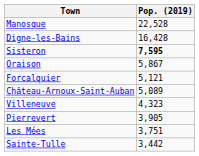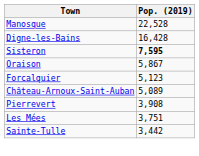 <table class="wikitable">
 <tr>
 <th>Town</th>
 <th>Pop. (2019)</th>
 </tr>
 <tr>
 <td><a href='#'>Manosque</a></td>
 <td>22,528</td>
 </tr>
 <tr>
 <td><a href='#'>Digne-les-Bains</a></td>
 <td>16,428</td>
 </tr>
 <tr>
 <td><a href='#'>Sisteron</a></td>
 <td><strong>7,595</strong></td>
 </tr>
 <tr>
 <td><a href='#'>Oraison</a></td>
 <td>5,867</td>
 </tr>
 <tr>
 <td><a href='#'>Forcalquier</a></td>
-<td>5,121</td>
+<td>5,123</td>
 </tr>
 <tr>
 <td><a href='#'>Château-Arnoux-Saint-Auban</a></td>
 <td>5,089</td>
 </tr>
 <tr>
-<td><a href='#'>Villeneuve</a></td>
-<td>4,323</td>
-</tr>
-<tr>
 <td><a href='#'>Pierrevert</a></td>
-<td>3,905</td>
+<td>3,908</td>
 </tr>
 <tr>
 <td><a href='#'>Les Mées</a></td>
 <td>3,751</td>
 </tr>
 <tr>
 <td><a href='#'>Sainte-Tulle</a></td>
 <td>3,442</td>
 </tr>
 </table>
